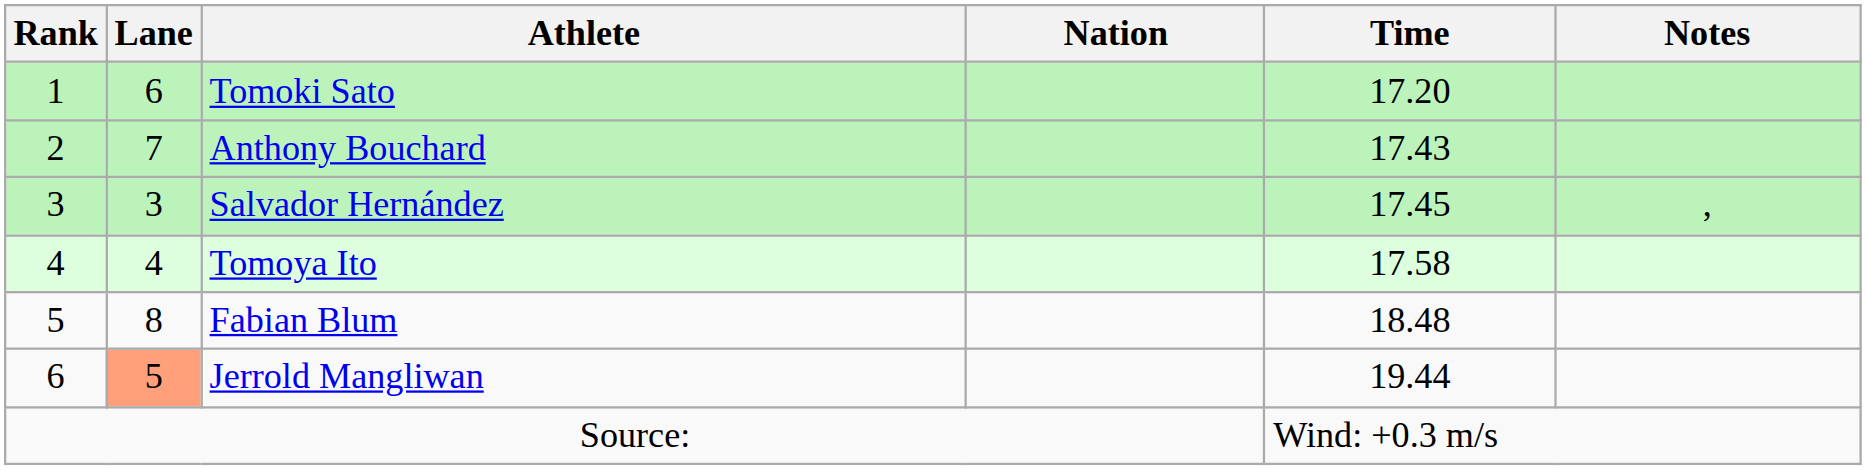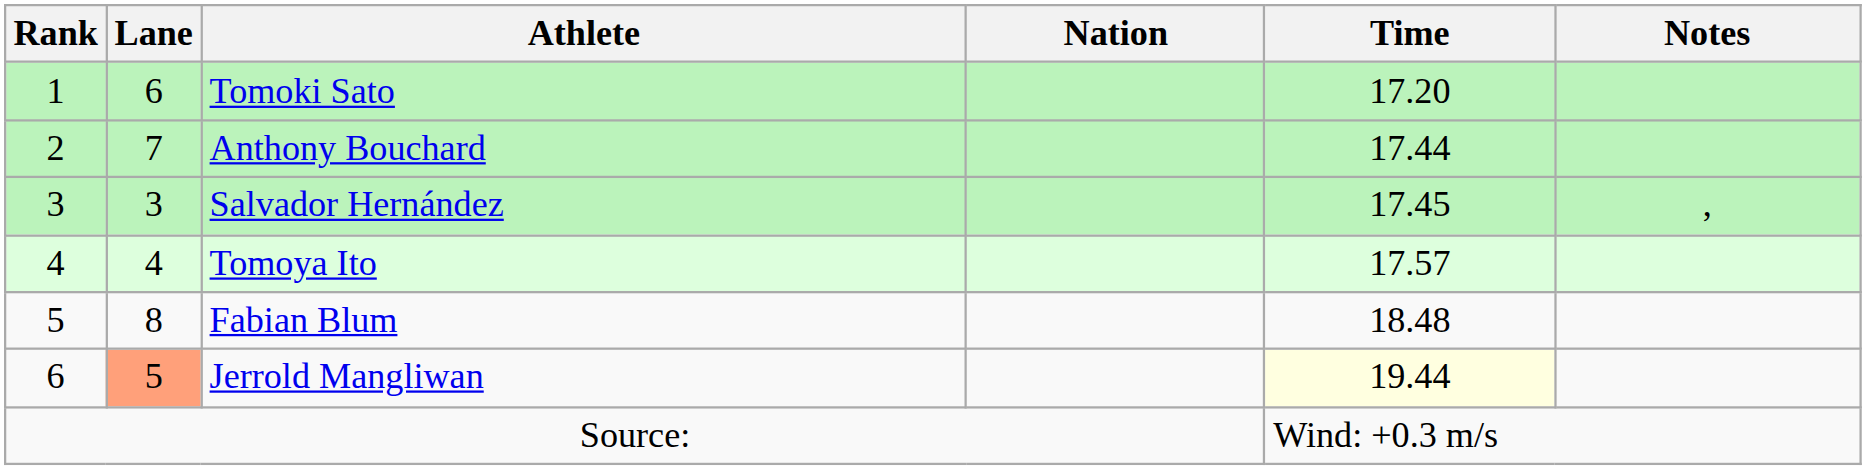 <table class="wikitable sortable" style="text-align:center;width: 65%;">
 <tr>
 <th scope="col" style="width: 10px;">Rank</th>
 <th scope="col" style="width: 10px;">Lane</th>
 <th scope="col">Athlete</th>
 <th scope="col">Nation</th>
 <th scope="col">Time</th>
 <th scope="col">Notes</th>
 </tr>
 <tr bgcolor=bbf3bb>
 <td>1</td>
 <td>6</td>
 <td align=left><a href='#'>Tomoki Sato</a></td>
 <td align=left></td>
 <td>17.20</td>
 <td></td>
 </tr>
 <tr bgcolor=bbf3bb>
 <td>2</td>
 <td>7</td>
 <td align=left><a href='#'>Anthony Bouchard</a></td>
 <td align=left></td>
-<td>17.43</td>
+<td>17.44</td>
 <td></td>
 </tr>
 <tr bgcolor=bbf3bb>
 <td>3</td>
 <td>3</td>
 <td align=left><a href='#'>Salvador Hernández</a></td>
 <td align=left></td>
 <td>17.45</td>
 <td>, </td>
 </tr>
 <tr bgcolor=ddffdd>
 <td>4</td>
 <td>4</td>
 <td align=left><a href='#'>Tomoya Ito</a></td>
 <td align=left></td>
-<td>17.58</td>
+<td>17.57</td>
 <td></td>
 </tr>
 <tr>
 <td>5</td>
 <td>8</td>
 <td align=left><a href='#'>Fabian Blum</a></td>
 <td align=left></td>
 <td>18.48</td>
 <td></td>
 </tr>
 <tr>
 <td>6</td>
 <td style="background: lightsalmon;">5</td>
 <td align=left><a href='#'>Jerrold Mangliwan</a></td>
 <td align=left></td>
-<td>19.44</td>
+<td style="background: lightyellow;">19.44</td>
 <td></td>
 </tr>
 <tr class="sortbottom">
 <td colspan="4">Source:</td>
 <td colspan="2" style="text-align:left;">Wind: +0.3 m/s</td>
 </tr>
 </table>
